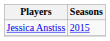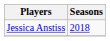 <table class="wikitable collapsible">
 <tr>
 <th>Players</th>
 <th>Seasons</th>
 </tr>
 <tr>
 <td><a href='#'>Jessica Anstiss</a></td>
-<td><a href='#'>2015</a></td>
+<td><a href='#'>2018</a></td>
 </tr>
 <tr>
 </tr>
 </table>
